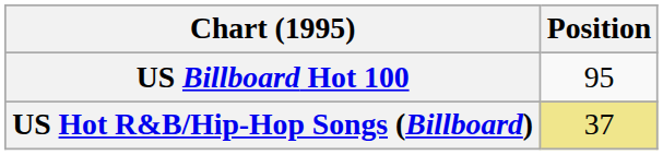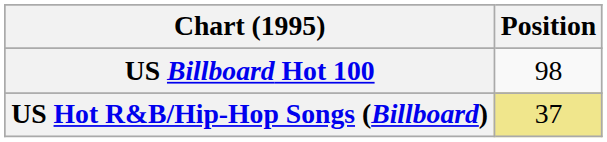 <table class="wikitable sortable plainrowheaders" style="text-align:center">
 <tr>
 <th>Chart (1995)</th>
 <th>Position</th>
 </tr>
 <tr>
 <th scope="row">US <a href='#'><em>Billboard</em> Hot 100</a></th>
-<td align="center">95</td>
+<td align="center">98</td>
 </tr>
 <tr>
 <th scope="row">US <a href='#'>Hot R&B/Hip-Hop Songs</a> (<em><a href='#'>Billboard</a></em>)</th>
 <td align="center" style="background: khaki;">37</td>
 </tr>
 </table>
